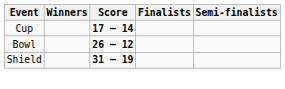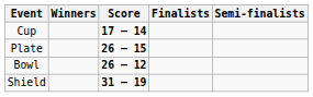 <table class="wikitable" style="text-align: center">
 <tr>
 <th>Event</th>
 <th>Winners</th>
 <th>Score</th>
 <th>Finalists</th>
 <th>Semi-finalists</th>
 </tr>
 <tr>
 <td>Cup</td>
 <td align=left><strong></strong></td>
 <td><strong>17 – 14</strong></td>
+<td align=left></td>
+<td align=left><br></td>
+</tr>
+<tr>
+<td>Plate</td>
+<td align=left><strong></strong></td>
+<td><strong>26 – 15</strong></td>
 <td align=left></td>
 <td align=left><br></td>
 </tr>
 <tr>
 <td>Bowl</td>
 <td align=left><strong></strong></td>
 <td><strong>26 – 12</strong></td>
 <td align=left></td>
 <td align=left><br></td>
 </tr>
 <tr>
 <td>Shield</td>
 <td align=left><strong></strong></td>
 <td><strong>31 – 19</strong></td>
 <td align=left></td>
 <td align=left><br></td>
 </tr>
 </table>
